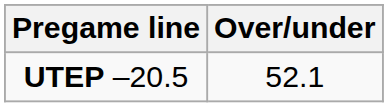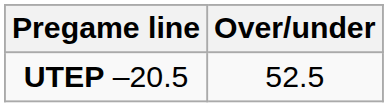 <table class="wikitable">
 <tr align="center">
 <th style=>Pregame line</th>
 <th style=>Over/under</th>
 </tr>
 <tr align="center">
 <td><strong>UTEP</strong> –20.5</td>
-<td>52.1</td>
+<td>52.5</td>
 </tr>
 </table>
